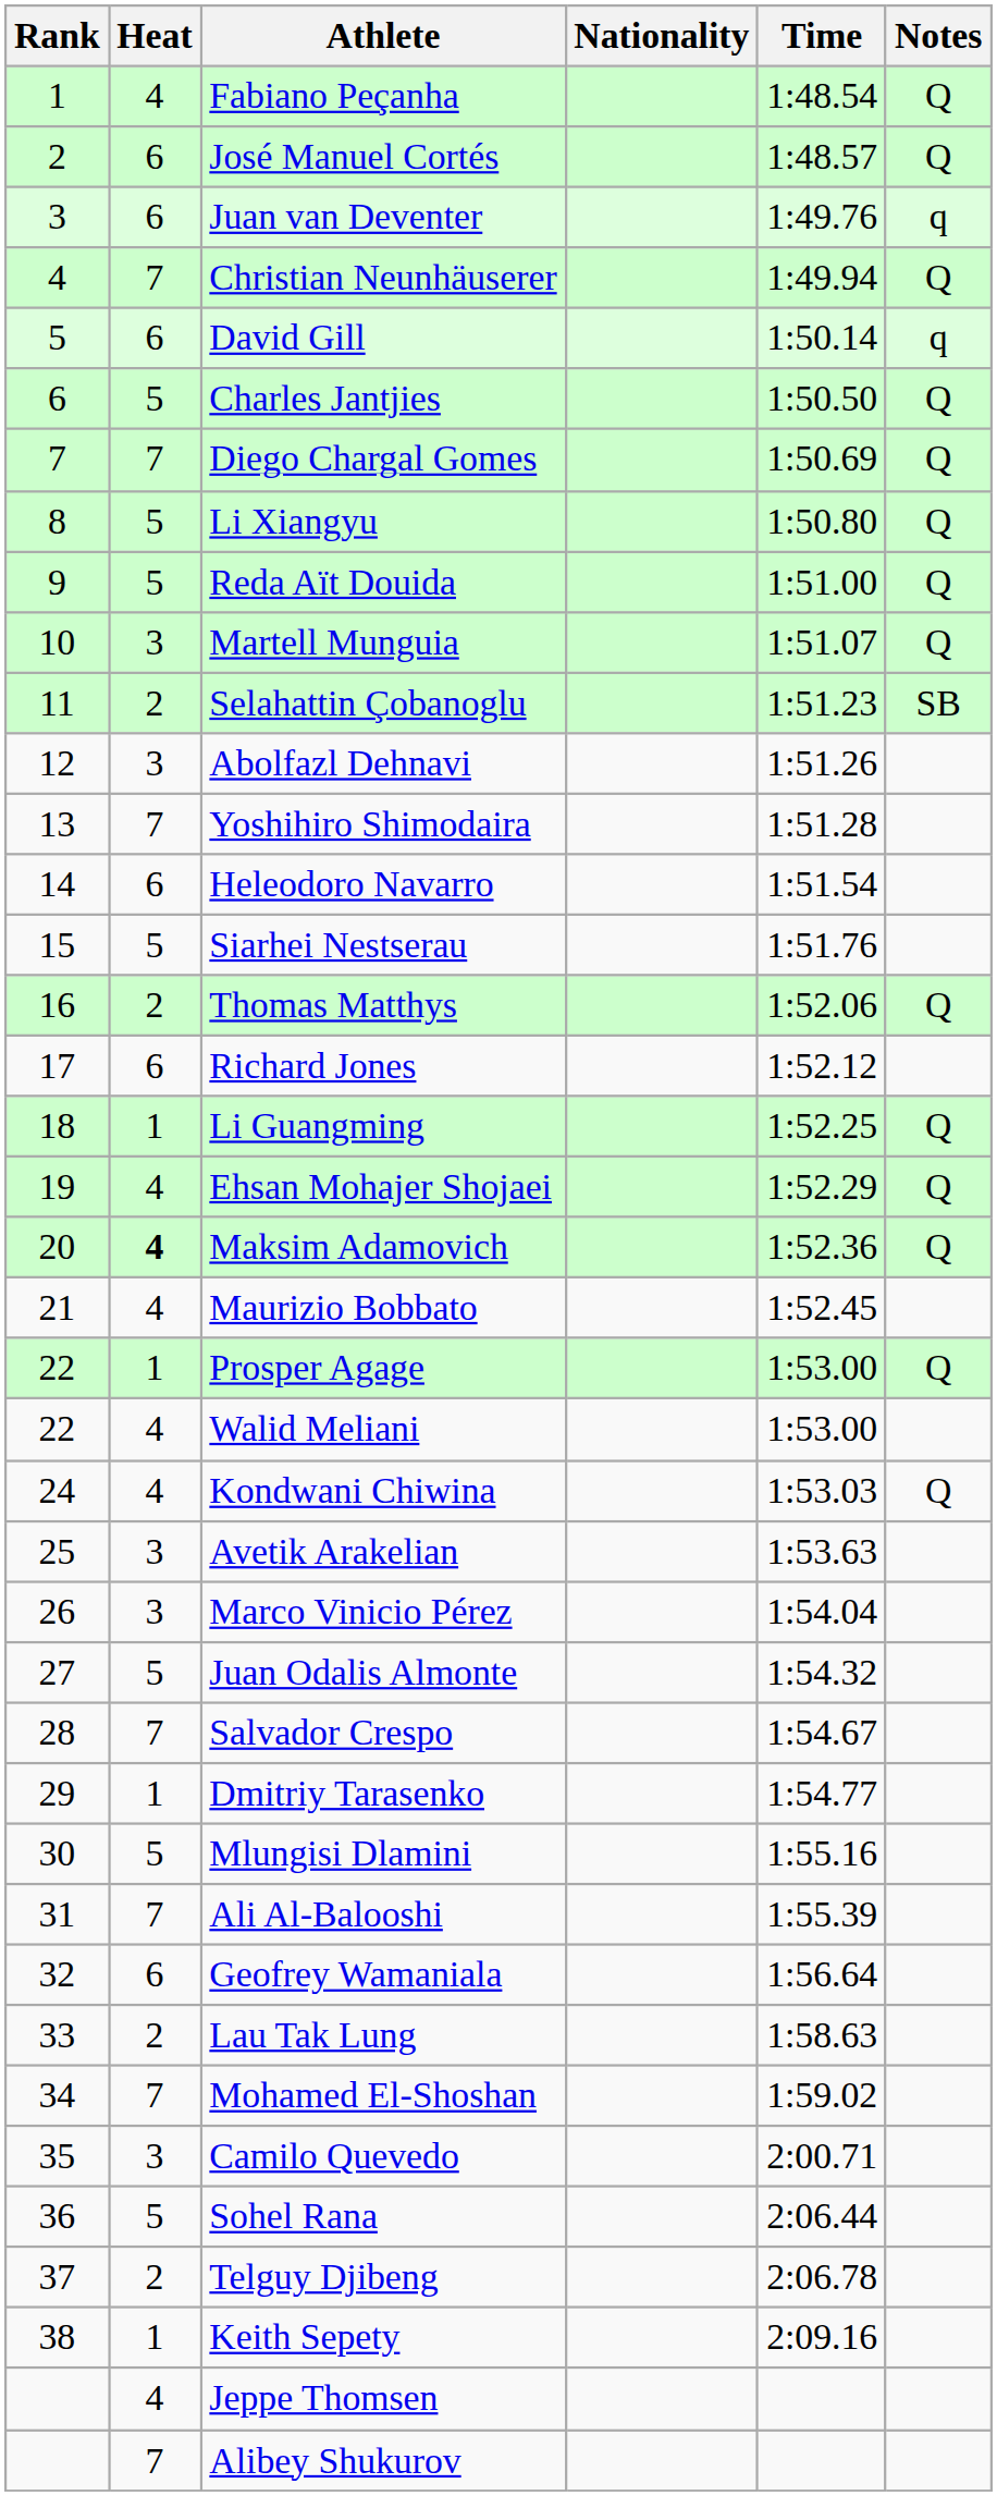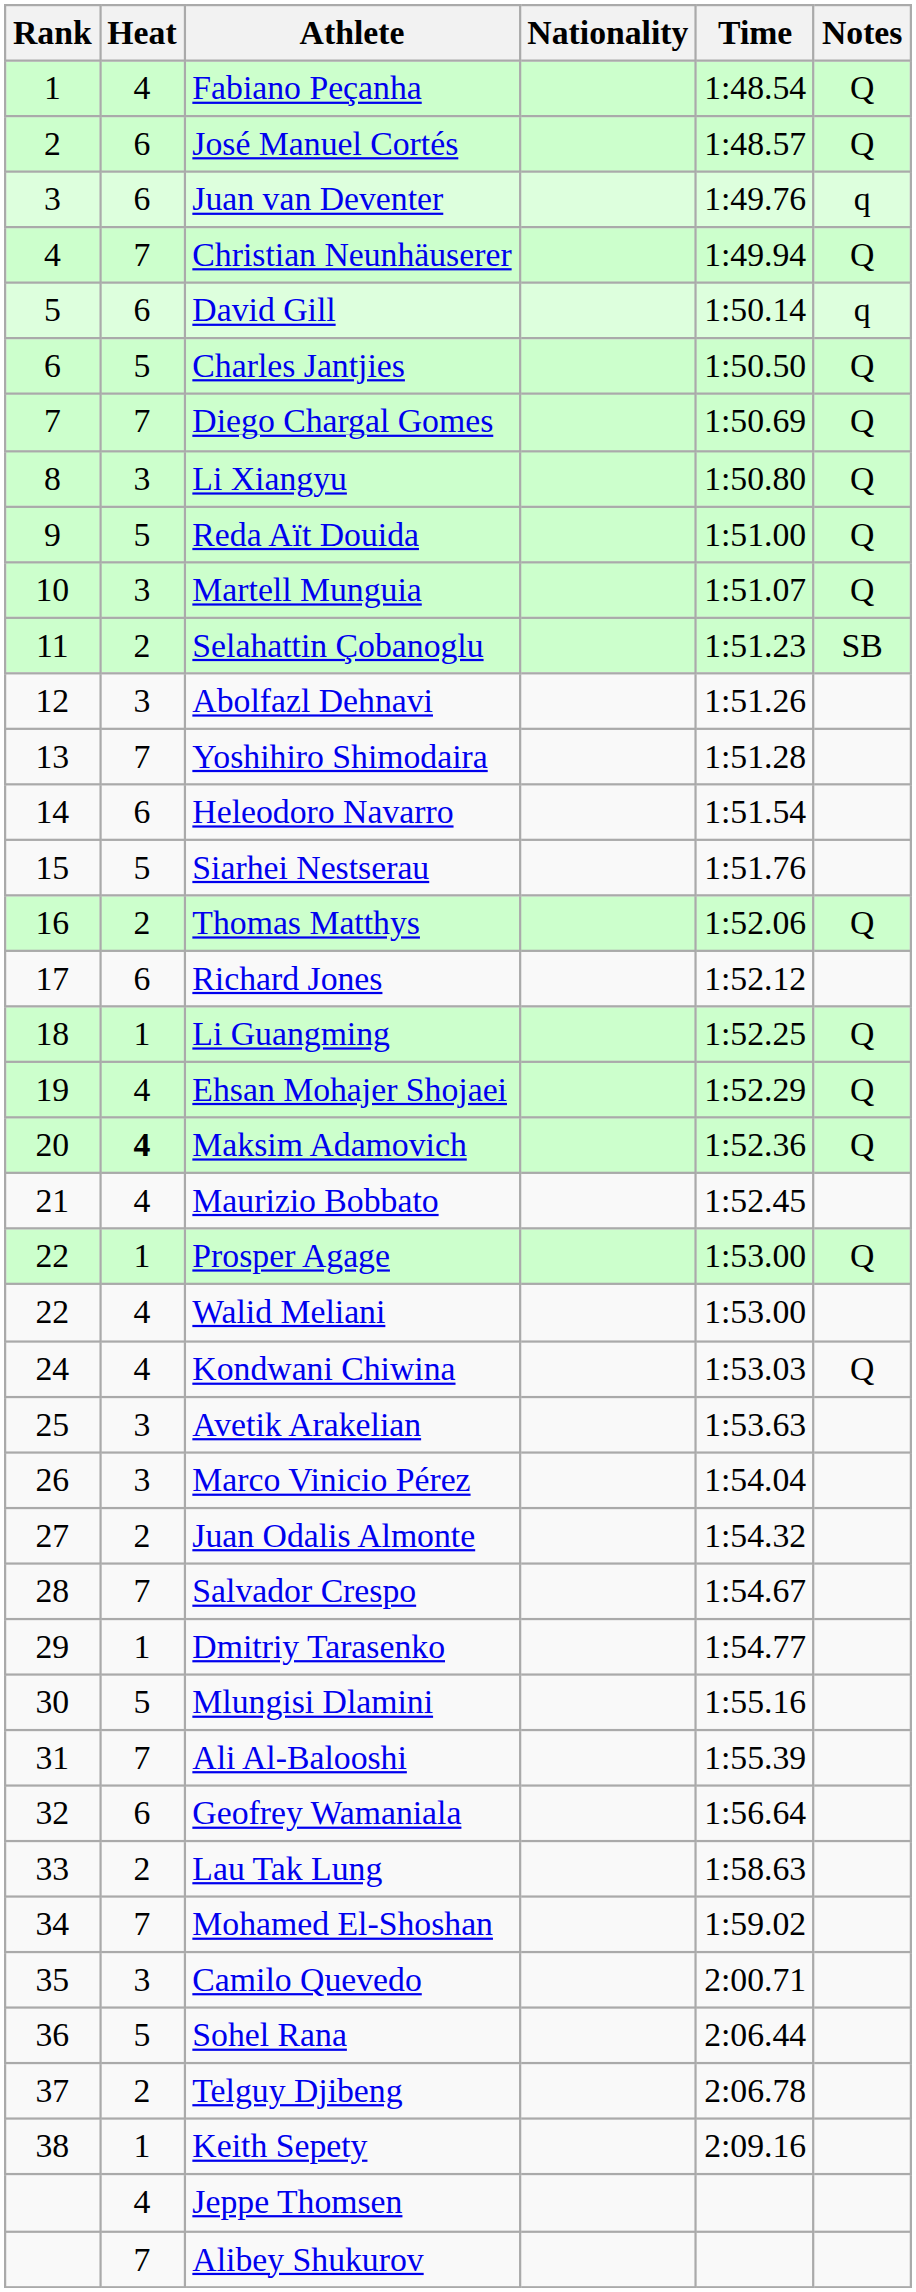 <table class="wikitable sortable" style="text-align:center;font-size:95%">
 <tr>
 <th>Rank</th>
 <th>Heat</th>
 <th>Athlete</th>
 <th>Nationality</th>
 <th>Time</th>
 <th>Notes</th>
 </tr>
 <tr bgcolor=ccffcc>
 <td>1</td>
 <td>4</td>
 <td align="left"><a href='#'>Fabiano Peçanha</a></td>
 <td align=left></td>
 <td>1:48.54</td>
 <td>Q</td>
 </tr>
 <tr bgcolor=ccffcc>
 <td>2</td>
 <td>6</td>
 <td align="left"><a href='#'>José Manuel Cortés</a></td>
 <td align=left></td>
 <td>1:48.57</td>
 <td>Q</td>
 </tr>
 <tr bgcolor=ddffdd>
 <td>3</td>
 <td>6</td>
 <td align="left"><a href='#'>Juan van Deventer</a></td>
 <td align=left></td>
 <td>1:49.76</td>
 <td>q</td>
 </tr>
 <tr bgcolor=ccffcc>
 <td>4</td>
 <td>7</td>
 <td align="left"><a href='#'>Christian Neunhäuserer</a></td>
 <td align=left></td>
 <td>1:49.94</td>
 <td>Q</td>
 </tr>
 <tr bgcolor=ddffdd>
 <td>5</td>
 <td>6</td>
 <td align="left"><a href='#'>David Gill</a></td>
 <td align=left></td>
 <td>1:50.14</td>
 <td>q</td>
 </tr>
 <tr bgcolor=ccffcc>
 <td>6</td>
 <td>5</td>
 <td align="left"><a href='#'>Charles Jantjies</a></td>
 <td align=left></td>
 <td>1:50.50</td>
 <td>Q</td>
 </tr>
 <tr bgcolor=ccffcc>
 <td>7</td>
 <td>7</td>
 <td align="left"><a href='#'>Diego Chargal Gomes</a></td>
 <td align=left></td>
 <td>1:50.69</td>
 <td>Q</td>
 </tr>
 <tr bgcolor=ccffcc>
 <td>8</td>
-<td>5</td>
+<td>3</td>
 <td align="left"><a href='#'>Li Xiangyu</a></td>
 <td align=left></td>
 <td>1:50.80</td>
 <td>Q</td>
 </tr>
 <tr bgcolor=ccffcc>
 <td>9</td>
 <td>5</td>
 <td align="left"><a href='#'>Reda Aït Douida</a></td>
 <td align=left></td>
 <td>1:51.00</td>
 <td>Q</td>
 </tr>
 <tr bgcolor=ccffcc>
 <td>10</td>
 <td>3</td>
 <td align="left"><a href='#'>Martell Munguia</a></td>
 <td align=left></td>
 <td>1:51.07</td>
 <td>Q</td>
 </tr>
 <tr bgcolor=ccffcc>
 <td>11</td>
 <td>2</td>
 <td align="left"><a href='#'>Selahattin Çobanoglu</a></td>
 <td align=left></td>
 <td>1:51.23</td>
 <td>SB</td>
 </tr>
 <tr>
 <td>12</td>
 <td>3</td>
 <td align="left"><a href='#'>Abolfazl Dehnavi</a></td>
 <td align=left></td>
 <td>1:51.26</td>
 <td></td>
 </tr>
 <tr>
 <td>13</td>
 <td>7</td>
 <td align="left"><a href='#'>Yoshihiro Shimodaira</a></td>
 <td align=left></td>
 <td>1:51.28</td>
 <td></td>
 </tr>
 <tr>
 <td>14</td>
 <td>6</td>
 <td align="left"><a href='#'>Heleodoro Navarro</a></td>
 <td align=left></td>
 <td>1:51.54</td>
 <td></td>
 </tr>
 <tr>
 <td>15</td>
 <td>5</td>
 <td align="left"><a href='#'>Siarhei Nestserau</a></td>
 <td align=left></td>
 <td>1:51.76</td>
 <td></td>
 </tr>
 <tr bgcolor=ccffcc>
 <td>16</td>
 <td>2</td>
 <td align="left"><a href='#'>Thomas Matthys</a></td>
 <td align=left></td>
 <td>1:52.06</td>
 <td>Q</td>
 </tr>
 <tr>
 <td>17</td>
 <td>6</td>
 <td align="left"><a href='#'>Richard Jones</a></td>
 <td align=left></td>
 <td>1:52.12</td>
 <td></td>
 </tr>
 <tr bgcolor=ccffcc>
 <td>18</td>
 <td>1</td>
 <td align="left"><a href='#'>Li Guangming</a></td>
 <td align=left></td>
 <td>1:52.25</td>
 <td>Q</td>
 </tr>
 <tr bgcolor=ccffcc>
 <td>19</td>
 <td>4</td>
 <td align="left"><a href='#'>Ehsan Mohajer Shojaei</a></td>
 <td align=left></td>
 <td>1:52.29</td>
 <td>Q</td>
 </tr>
 <tr bgcolor=ccffcc>
 <td>20</td>
 <td><strong>4</strong></td>
 <td align="left"><a href='#'>Maksim Adamovich</a></td>
 <td align=left></td>
 <td>1:52.36</td>
 <td>Q</td>
 </tr>
 <tr>
 <td>21</td>
 <td>4</td>
 <td align="left"><a href='#'>Maurizio Bobbato</a></td>
 <td align=left></td>
 <td>1:52.45</td>
 <td></td>
 </tr>
 <tr bgcolor=ccffcc>
 <td>22</td>
 <td>1</td>
 <td align="left"><a href='#'>Prosper Agage</a></td>
 <td align=left></td>
 <td>1:53.00</td>
 <td>Q</td>
 </tr>
 <tr>
 <td>22</td>
 <td>4</td>
 <td align="left"><a href='#'>Walid Meliani</a></td>
 <td align=left></td>
 <td>1:53.00</td>
 <td></td>
 </tr>
 <tr>
 <td>24</td>
 <td>4</td>
 <td align="left"><a href='#'>Kondwani Chiwina</a></td>
 <td align=left></td>
 <td>1:53.03</td>
 <td>Q</td>
 </tr>
 <tr>
 <td>25</td>
 <td>3</td>
 <td align="left"><a href='#'>Avetik Arakelian</a></td>
 <td align=left></td>
 <td>1:53.63</td>
 <td></td>
 </tr>
 <tr>
 <td>26</td>
 <td>3</td>
 <td align="left"><a href='#'>Marco Vinicio Pérez</a></td>
 <td align=left></td>
 <td>1:54.04</td>
 <td></td>
 </tr>
 <tr>
 <td>27</td>
-<td>5</td>
+<td>2</td>
 <td align="left"><a href='#'>Juan Odalis Almonte</a></td>
 <td align=left></td>
 <td>1:54.32</td>
 <td></td>
 </tr>
 <tr>
 <td>28</td>
 <td>7</td>
 <td align="left"><a href='#'>Salvador Crespo</a></td>
 <td align=left></td>
 <td>1:54.67</td>
 <td></td>
 </tr>
 <tr>
 <td>29</td>
 <td>1</td>
 <td align="left"><a href='#'>Dmitriy Tarasenko</a></td>
 <td align=left></td>
 <td>1:54.77</td>
 <td></td>
 </tr>
 <tr>
 <td>30</td>
 <td>5</td>
 <td align="left"><a href='#'>Mlungisi Dlamini</a></td>
 <td align=left></td>
 <td>1:55.16</td>
 <td></td>
 </tr>
 <tr>
 <td>31</td>
 <td>7</td>
 <td align="left"><a href='#'>Ali Al-Balooshi</a></td>
 <td align=left></td>
 <td>1:55.39</td>
 <td></td>
 </tr>
 <tr>
 <td>32</td>
 <td>6</td>
 <td align="left"><a href='#'>Geofrey Wamaniala</a></td>
 <td align=left></td>
 <td>1:56.64</td>
 <td></td>
 </tr>
 <tr>
 <td>33</td>
 <td>2</td>
 <td align="left"><a href='#'>Lau Tak Lung</a></td>
 <td align=left></td>
 <td>1:58.63</td>
 <td></td>
 </tr>
 <tr>
 <td>34</td>
 <td>7</td>
 <td align="left"><a href='#'>Mohamed El-Shoshan</a></td>
 <td align=left></td>
 <td>1:59.02</td>
 <td></td>
 </tr>
 <tr>
 <td>35</td>
 <td>3</td>
 <td align="left"><a href='#'>Camilo Quevedo</a></td>
 <td align=left></td>
 <td>2:00.71</td>
 <td></td>
 </tr>
 <tr>
 <td>36</td>
 <td>5</td>
 <td align="left"><a href='#'>Sohel Rana</a></td>
 <td align=left></td>
 <td>2:06.44</td>
 <td></td>
 </tr>
 <tr>
 <td>37</td>
 <td>2</td>
 <td align="left"><a href='#'>Telguy Djibeng</a></td>
 <td align=left></td>
 <td>2:06.78</td>
 <td></td>
 </tr>
 <tr>
 <td>38</td>
 <td>1</td>
 <td align="left"><a href='#'>Keith Sepety</a></td>
 <td align=left></td>
 <td>2:09.16</td>
 <td></td>
 </tr>
 <tr>
 <td></td>
 <td>4</td>
 <td align="left"><a href='#'>Jeppe Thomsen</a></td>
 <td align=left></td>
 <td></td>
 <td></td>
 </tr>
 <tr>
 <td></td>
 <td>7</td>
 <td align="left"><a href='#'>Alibey Shukurov</a></td>
 <td align=left></td>
 <td></td>
 <td></td>
 </tr>
 </table>
